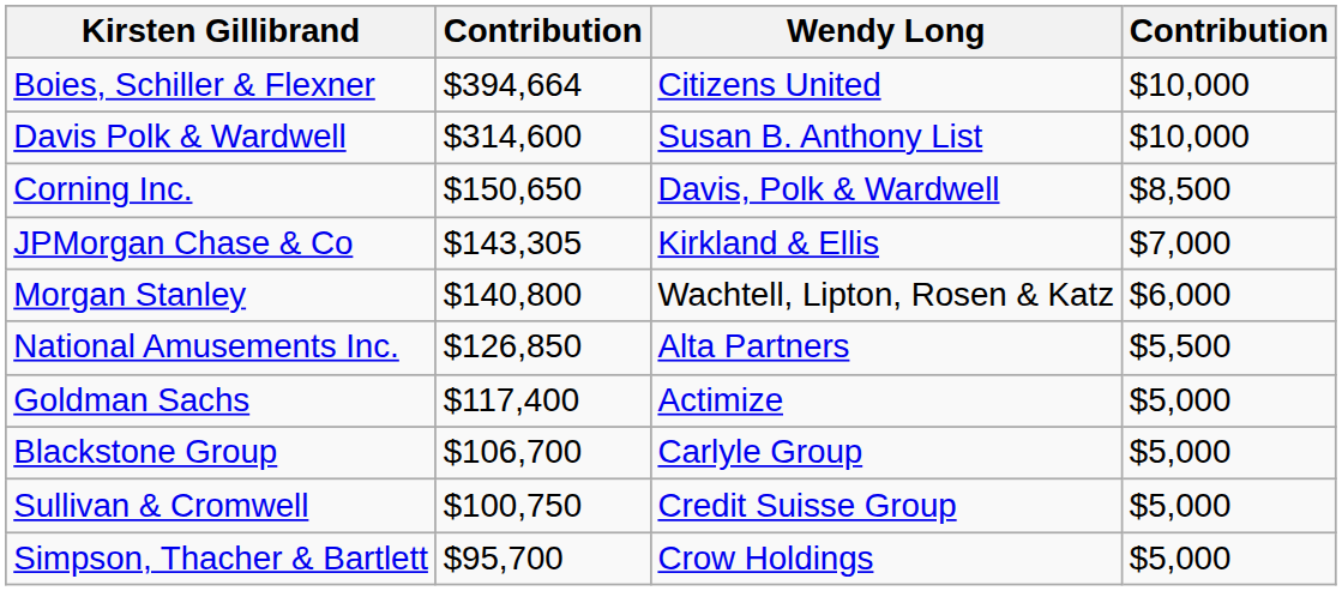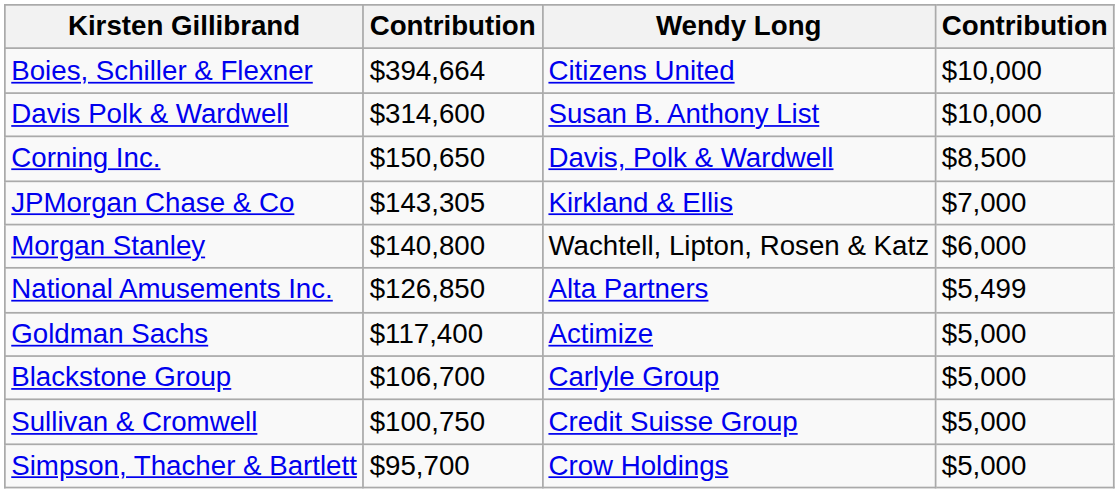 <table class="wikitable sortable">
 <tr>
 <th>Kirsten Gillibrand</th>
 <th>Contribution</th>
 <th>Wendy Long</th>
 <th>Contribution</th>
 </tr>
 <tr>
 <td><a href='#'>Boies, Schiller & Flexner</a></td>
 <td>$394,664</td>
 <td><a href='#'>Citizens United</a></td>
 <td>$10,000</td>
 </tr>
 <tr>
 <td><a href='#'>Davis Polk & Wardwell</a></td>
 <td>$314,600</td>
 <td><a href='#'>Susan B. Anthony List</a></td>
 <td>$10,000</td>
 </tr>
 <tr>
 <td><a href='#'>Corning Inc.</a></td>
 <td>$150,650</td>
 <td><a href='#'>Davis, Polk & Wardwell</a></td>
 <td>$8,500</td>
 </tr>
 <tr>
 <td><a href='#'>JPMorgan Chase & Co</a></td>
 <td>$143,305</td>
 <td><a href='#'>Kirkland & Ellis</a></td>
 <td>$7,000</td>
 </tr>
 <tr>
 <td><a href='#'>Morgan Stanley</a></td>
 <td>$140,800</td>
 <td>Wachtell, Lipton, Rosen & Katz</td>
 <td>$6,000</td>
 </tr>
 <tr>
 <td><a href='#'>National Amusements Inc.</a></td>
 <td>$126,850</td>
 <td><a href='#'>Alta Partners</a></td>
-<td>$5,500</td>
+<td>$5,499</td>
 </tr>
 <tr>
 <td><a href='#'>Goldman Sachs</a></td>
 <td>$117,400</td>
 <td><a href='#'>Actimize</a></td>
 <td>$5,000</td>
 </tr>
 <tr>
 <td><a href='#'>Blackstone Group</a></td>
 <td>$106,700</td>
 <td><a href='#'>Carlyle Group</a></td>
 <td>$5,000</td>
 </tr>
 <tr>
 <td><a href='#'>Sullivan & Cromwell</a></td>
 <td>$100,750</td>
 <td><a href='#'>Credit Suisse Group</a></td>
 <td>$5,000</td>
 </tr>
 <tr>
 <td><a href='#'>Simpson, Thacher & Bartlett</a></td>
 <td>$95,700</td>
 <td><a href='#'>Crow Holdings</a></td>
 <td>$5,000</td>
 </tr>
 </table>
